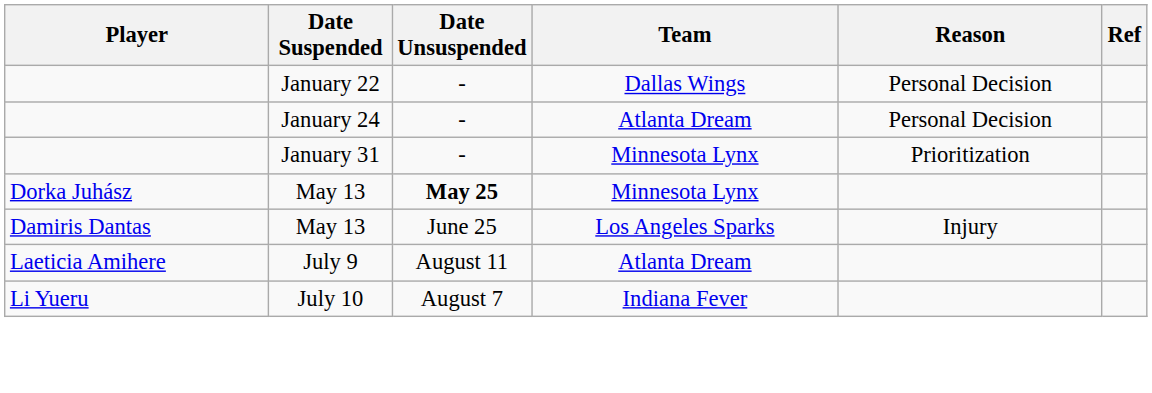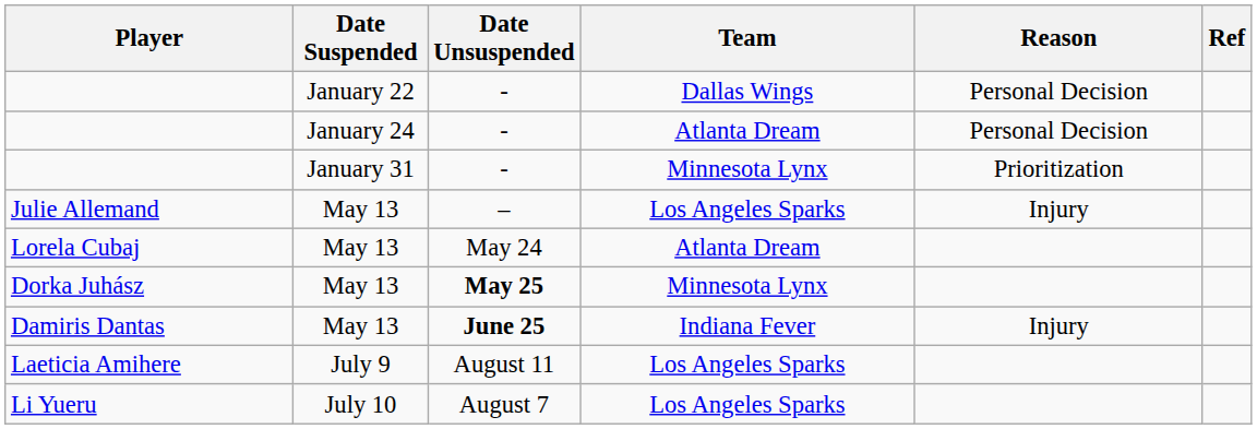 <table class="wikitable sortable" style="text-align:center">
 <tr>
 <th style="width:180px">Player</th>
 <th style="width:80px">Date Suspended</th>
 <th style="width:80px">Date Unsuspended</th>
 <th style="width:210px">Team</th>
 <th style="width:180px">Reason</th>
 <th class="unsortable">Ref</th>
 </tr>
 <tr>
 <td align=left> </td>
 <td align=center>January 22</td>
 <td align=center>-</td>
 <td align=center><a href='#'>Dallas Wings</a></td>
 <td align=center>Personal Decision</td>
 <td align=center></td>
 </tr>
 <tr>
 <td align=left> </td>
 <td align=center>January 24</td>
 <td align=center>-</td>
 <td align=center><a href='#'>Atlanta Dream</a></td>
 <td align=center>Personal Decision</td>
 <td align=center></td>
 </tr>
 <tr>
 <td align=left> </td>
 <td align=center>January 31</td>
 <td align=center>-</td>
 <td align=center><a href='#'>Minnesota Lynx</a></td>
 <td align=center>Prioritization</td>
 <td align=center></td>
 </tr>
 <tr>
+<td align=left> <a href='#'>Julie Allemand</a></td>
+<td>May 13</td>
+<td>–</td>
+<td><a href='#'>Los Angeles Sparks</a></td>
+<td>Injury</td>
+<td></td>
+</tr>
+<tr>
+<td align=left> <a href='#'>Lorela Cubaj</a></td>
+<td>May 13</td>
+<td>May 24</td>
+<td><a href='#'>Atlanta Dream</a></td>
+<td></td>
+<td></td>
+</tr>
+<tr>
 <td align=left> <a href='#'>Dorka Juhász</a></td>
 <td>May 13</td>
 <td><strong>May 25</strong></td>
 <td><a href='#'>Minnesota Lynx</a></td>
 <td></td>
 <td></td>
 </tr>
 <tr>
 <td align=left> <a href='#'>Damiris Dantas</a></td>
 <td>May 13</td>
-<td>June 25</td>
-<td><a href='#'>Los Angeles Sparks</a></td>
+<td><strong>June 25</strong></td>
+<td><a href='#'>Indiana Fever</a></td>
 <td>Injury</td>
 <td></td>
 </tr>
 <tr>
 <td align=left> <a href='#'>Laeticia Amihere</a></td>
 <td>July 9</td>
 <td>August 11</td>
-<td><a href='#'>Atlanta Dream</a></td>
+<td><a href='#'>Los Angeles Sparks</a></td>
 <td></td>
 <td></td>
 </tr>
 <tr>
 <td align=left> <a href='#'>Li Yueru</a></td>
 <td>July 10</td>
 <td>August 7</td>
-<td><a href='#'>Indiana Fever</a></td>
+<td><a href='#'>Los Angeles Sparks</a></td>
 <td></td>
 <td></td>
 </tr>
 </table>
